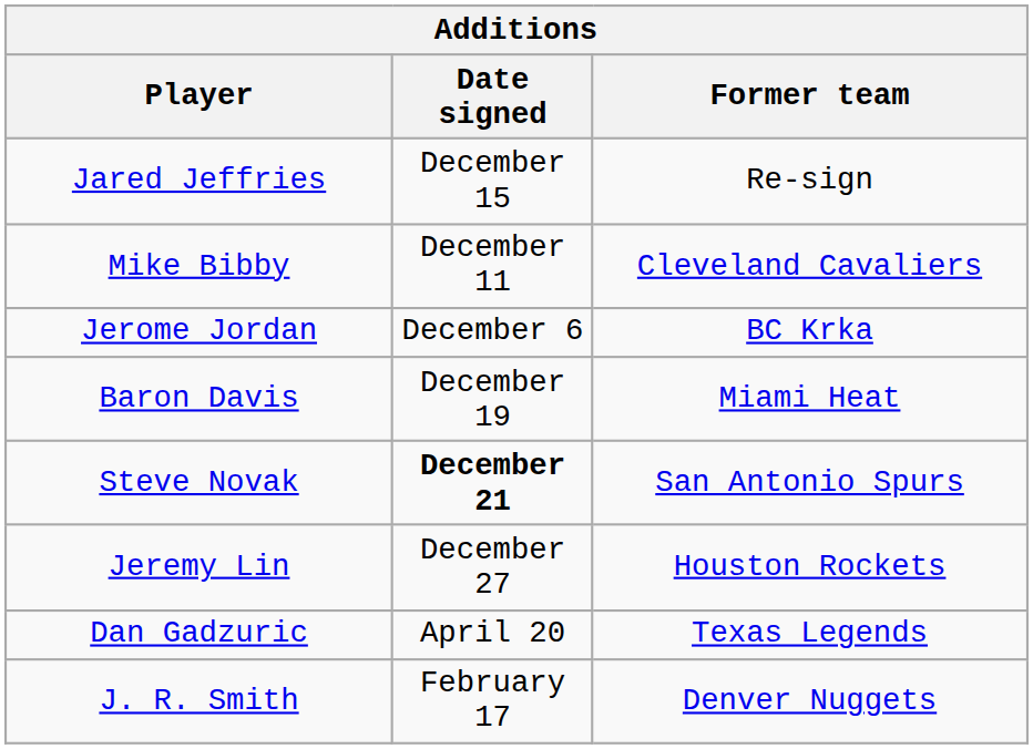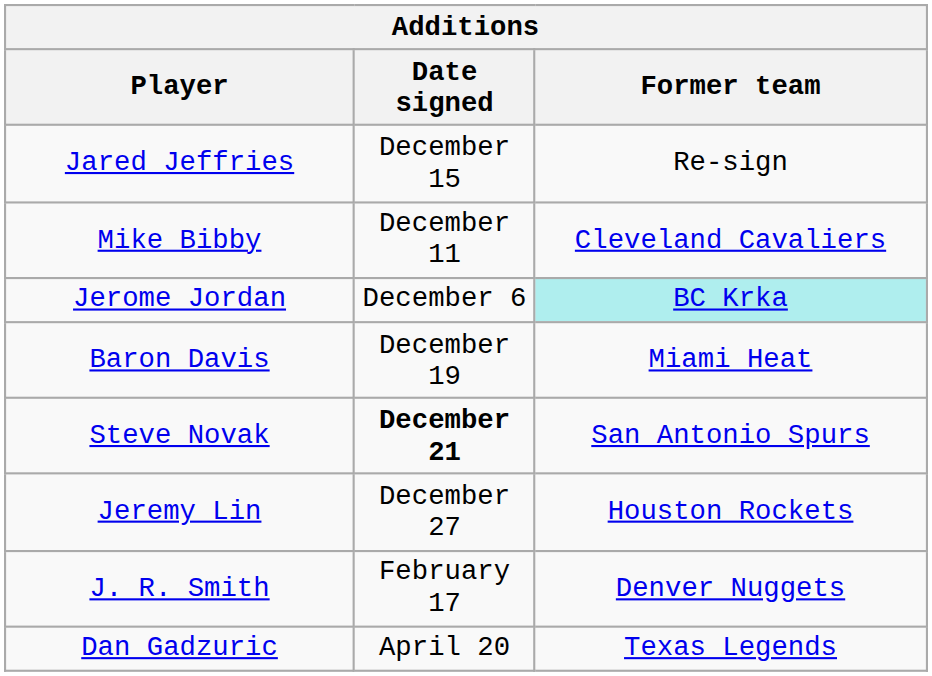 <table class="wikitable" style="text-align:center">
 <tr>
 <th colspan=3>Additions</th>
 </tr>
 <tr>
 <th style="width:160px">Player</th>
 <th style="width:80px">Date signed</th>
 <th style="width:180px">Former team</th>
 </tr>
 <tr>
 <td><a href='#'>Jared Jeffries</a></td>
 <td>December 15</td>
 <td>Re-sign</td>
 </tr>
 <tr>
 <td><a href='#'>Mike Bibby</a></td>
 <td>December 11</td>
 <td><a href='#'>Cleveland Cavaliers</a></td>
 </tr>
 <tr>
 <td><a href='#'>Jerome Jordan</a></td>
 <td>December 6</td>
-<td><a href='#'>BC Krka</a></td>
+<td style="background: paleturquoise;"><a href='#'>BC Krka</a></td>
 </tr>
 <tr>
 <td><a href='#'>Baron Davis</a></td>
 <td>December 19</td>
 <td><a href='#'>Miami Heat</a></td>
 </tr>
 <tr>
 <td><a href='#'>Steve Novak</a></td>
 <td><strong>December 21</strong></td>
 <td><a href='#'>San Antonio Spurs</a></td>
 </tr>
 <tr>
 <td><a href='#'>Jeremy Lin</a></td>
 <td>December 27</td>
 <td><a href='#'>Houston Rockets</a></td>
 </tr>
 <tr>
+<td><a href='#'>J. R. Smith</a></td>
+<td>February 17</td>
+<td><a href='#'>Denver Nuggets</a></td>
+</tr>
+<tr>
 <td><a href='#'>Dan Gadzuric</a></td>
 <td>April 20</td>
 <td><a href='#'>Texas Legends</a></td>
 </tr>
-<tr>
-<td><a href='#'>J. R. Smith</a></td>
-<td>February 17</td>
-<td><a href='#'>Denver Nuggets</a></td>
-</tr>
 </table>
